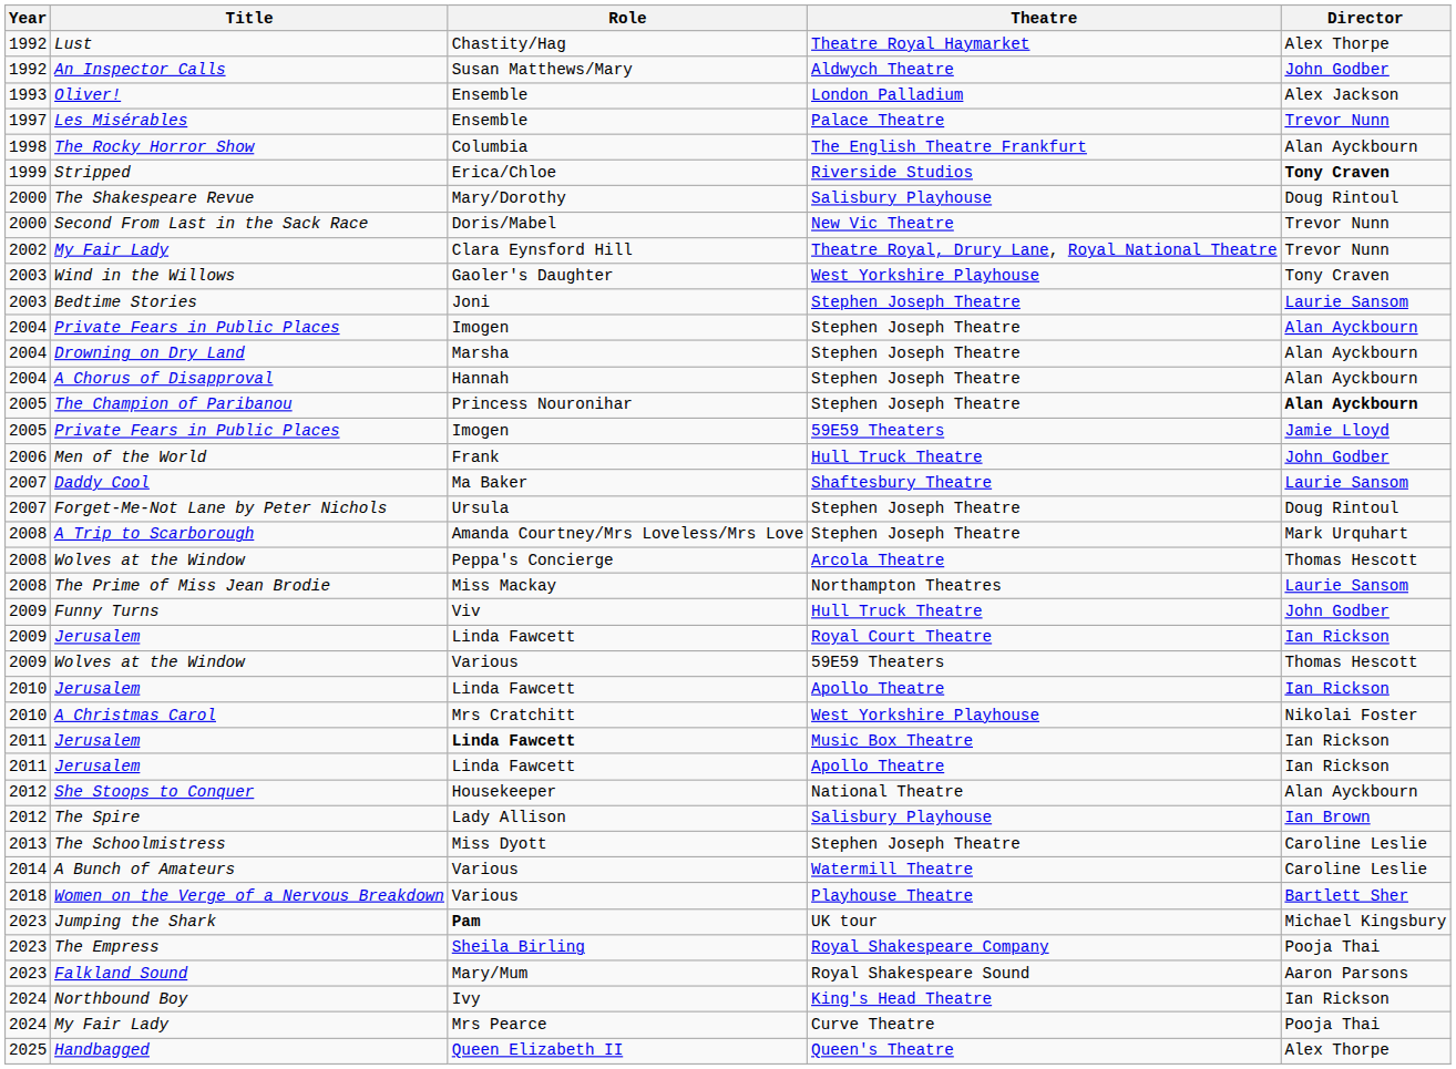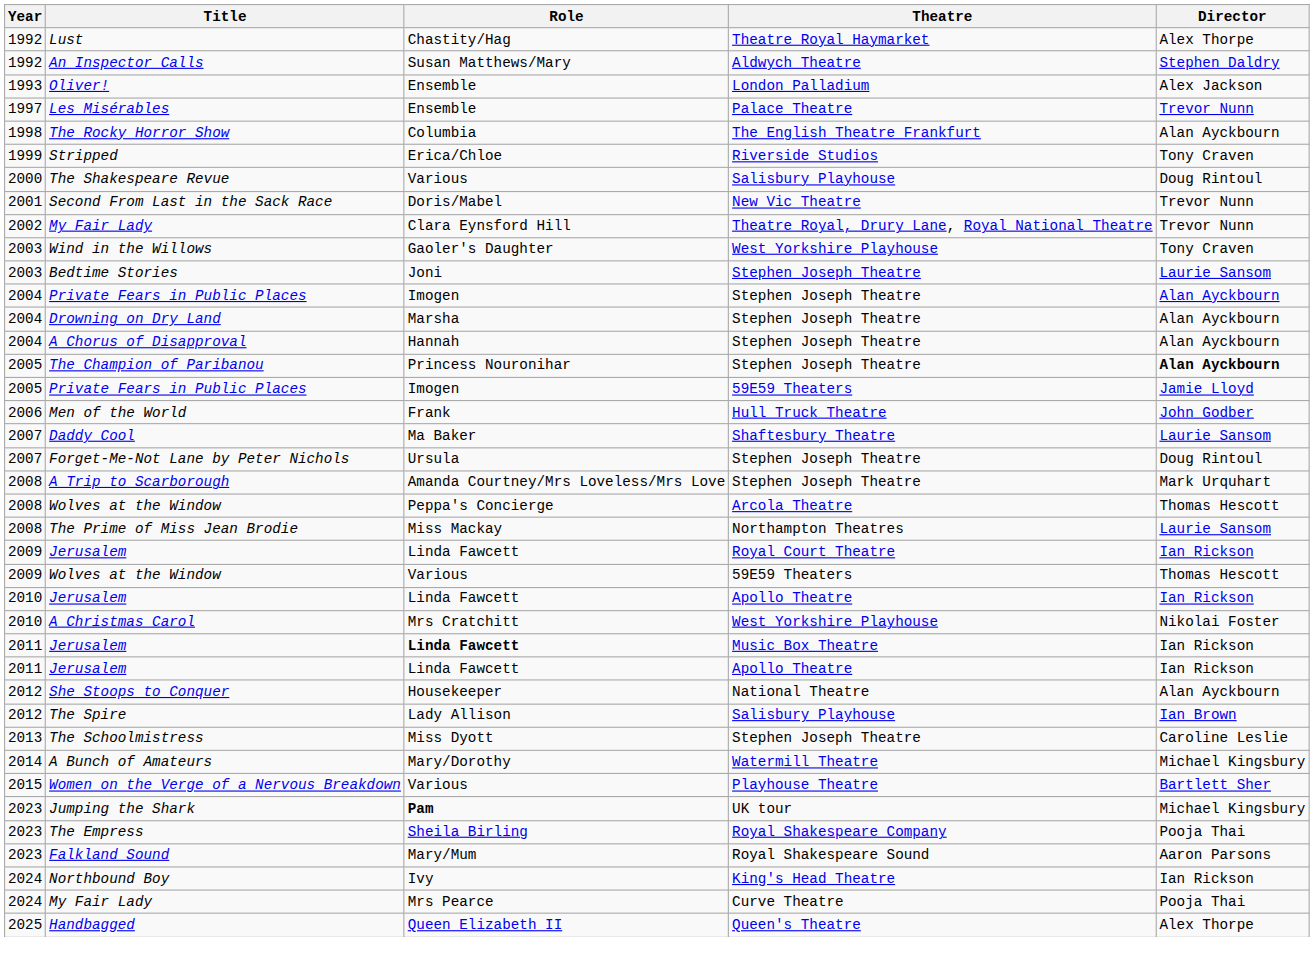 <table class="wikitable">
 <tr>
 <th>Year</th>
 <th>Title</th>
 <th>Role</th>
 <th>Theatre</th>
 <th>Director</th>
 </tr>
 <tr>
 <td>1992</td>
 <td><em>Lust</em></td>
 <td>Chastity/Hag</td>
 <td><a href='#'>Theatre Royal Haymarket</a></td>
 <td>Alex Thorpe</td>
 </tr>
 <tr>
 <td>1992</td>
 <td><em><a href='#'>An Inspector Calls</a></em></td>
 <td>Susan Matthews/Mary</td>
 <td><a href='#'>Aldwych Theatre</a></td>
-<td><a href='#'>John Godber</a></td>
+<td><a href='#'>Stephen Daldry</a></td>
 </tr>
 <tr>
 <td>1993</td>
 <td><em><a href='#'>Oliver!</a></em></td>
 <td>Ensemble</td>
 <td><a href='#'>London Palladium</a></td>
 <td>Alex Jackson</td>
 </tr>
 <tr>
 <td>1997</td>
 <td><em><a href='#'>Les Misérables</a></em></td>
 <td>Ensemble</td>
 <td><a href='#'>Palace Theatre</a></td>
 <td><a href='#'>Trevor Nunn</a></td>
 </tr>
 <tr>
 <td>1998</td>
 <td><em><a href='#'>The Rocky Horror Show</a></em></td>
 <td>Columbia</td>
 <td><a href='#'>The English Theatre Frankfurt</a></td>
 <td>Alan Ayckbourn</td>
 </tr>
 <tr>
 <td>1999</td>
 <td><em>Stripped</em></td>
 <td>Erica/Chloe</td>
 <td><a href='#'>Riverside Studios</a></td>
-<td><strong>Tony Craven</strong></td>
+<td>Tony Craven</td>
 </tr>
 <tr>
 <td>2000</td>
 <td><em>The Shakespeare Revue</em></td>
-<td>Mary/Dorothy</td>
+<td>Various</td>
 <td><a href='#'>Salisbury Playhouse</a></td>
 <td>Doug Rintoul</td>
 </tr>
 <tr>
-<td>2000</td>
+<td>2001</td>
 <td><em>Second From Last in the Sack Race</em></td>
 <td>Doris/Mabel</td>
 <td><a href='#'>New Vic Theatre</a></td>
 <td>Trevor Nunn</td>
 </tr>
 <tr>
 <td>2002</td>
 <td><em><a href='#'>My Fair Lady</a></em></td>
 <td>Clara Eynsford Hill</td>
 <td><a href='#'>Theatre Royal, Drury Lane</a>, <a href='#'>Royal National Theatre</a></td>
 <td>Trevor Nunn</td>
 </tr>
 <tr>
 <td>2003</td>
 <td><em>Wind in the Willows</em></td>
 <td>Gaoler's Daughter</td>
 <td><a href='#'>West Yorkshire Playhouse</a></td>
 <td>Tony Craven</td>
 </tr>
 <tr>
 <td>2003</td>
 <td><em>Bedtime Stories</em></td>
 <td>Joni</td>
 <td><a href='#'>Stephen Joseph Theatre</a></td>
 <td><a href='#'>Laurie Sansom</a></td>
 </tr>
 <tr>
 <td>2004</td>
 <td><em><a href='#'>Private Fears in Public Places</a></em></td>
 <td>Imogen</td>
 <td>Stephen Joseph Theatre</td>
 <td><a href='#'>Alan Ayckbourn</a></td>
 </tr>
 <tr>
 <td>2004</td>
 <td><em><a href='#'>Drowning on Dry Land</a></em></td>
 <td>Marsha</td>
 <td>Stephen Joseph Theatre</td>
 <td>Alan Ayckbourn</td>
 </tr>
 <tr>
 <td>2004</td>
 <td><em><a href='#'>A Chorus of Disapproval</a></em></td>
 <td>Hannah</td>
 <td>Stephen Joseph Theatre</td>
 <td>Alan Ayckbourn</td>
 </tr>
 <tr>
 <td>2005</td>
 <td><em><a href='#'>The Champion of Paribanou</a></em></td>
 <td>Princess Nouronihar</td>
 <td>Stephen Joseph Theatre</td>
 <td><strong>Alan Ayckbourn</strong></td>
 </tr>
 <tr>
 <td>2005</td>
 <td><em><a href='#'>Private Fears in Public Places</a></em></td>
 <td>Imogen</td>
 <td><a href='#'>59E59 Theaters</a></td>
 <td><a href='#'>Jamie Lloyd</a></td>
 </tr>
 <tr>
 <td>2006</td>
 <td><em>Men of the World</em></td>
 <td>Frank</td>
 <td><a href='#'>Hull Truck Theatre</a></td>
 <td><a href='#'>John Godber</a></td>
 </tr>
 <tr>
 <td>2007</td>
 <td><em><a href='#'>Daddy Cool</a></em></td>
 <td>Ma Baker</td>
 <td><a href='#'>Shaftesbury Theatre</a></td>
 <td><a href='#'>Laurie Sansom</a></td>
 </tr>
 <tr>
 <td>2007</td>
 <td><em>Forget-Me-Not Lane by Peter Nichols</em></td>
 <td>Ursula</td>
 <td>Stephen Joseph Theatre</td>
 <td>Doug Rintoul</td>
 </tr>
 <tr>
 <td>2008</td>
 <td><em><a href='#'>A Trip to Scarborough</a></em></td>
 <td>Amanda Courtney/Mrs Loveless/Mrs Love</td>
 <td>Stephen Joseph Theatre</td>
 <td>Mark Urquhart</td>
 </tr>
 <tr>
 <td>2008</td>
 <td><em>Wolves at the Window</em></td>
 <td>Peppa's Concierge</td>
 <td><a href='#'>Arcola Theatre</a></td>
 <td>Thomas Hescott</td>
 </tr>
 <tr>
 <td>2008</td>
 <td><em>The Prime of Miss Jean Brodie</em></td>
 <td>Miss Mackay</td>
 <td>Northampton Theatres</td>
 <td><a href='#'>Laurie Sansom</a></td>
 </tr>
 <tr>
 <td>2009</td>
-<td><em>Funny Turns</em></td>
-<td>Viv</td>
-<td><a href='#'>Hull Truck Theatre</a></td>
-<td><a href='#'>John Godber</a></td>
-</tr>
-<tr>
-<td>2009</td>
 <td><em><a href='#'>Jerusalem</a></em></td>
 <td>Linda Fawcett</td>
 <td><a href='#'>Royal Court Theatre</a></td>
 <td><a href='#'>Ian Rickson</a></td>
 </tr>
 <tr>
 <td>2009</td>
 <td><em>Wolves at the Window</em></td>
 <td>Various</td>
 <td>59E59 Theaters</td>
 <td>Thomas Hescott</td>
 </tr>
 <tr>
 <td>2010</td>
 <td><em><a href='#'>Jerusalem</a></em></td>
 <td>Linda Fawcett</td>
 <td><a href='#'>Apollo Theatre</a></td>
 <td><a href='#'>Ian Rickson</a></td>
 </tr>
 <tr>
 <td>2010</td>
 <td><em><a href='#'>A Christmas Carol</a></em></td>
 <td>Mrs Cratchitt</td>
 <td><a href='#'>West Yorkshire Playhouse</a></td>
 <td>Nikolai Foster</td>
 </tr>
 <tr>
 <td>2011</td>
 <td><em><a href='#'>Jerusalem</a></em></td>
 <td><strong>Linda Fawcett</strong></td>
 <td><a href='#'>Music Box Theatre</a></td>
 <td>Ian Rickson</td>
 </tr>
 <tr>
 <td>2011</td>
 <td><em><a href='#'>Jerusalem</a></em></td>
 <td>Linda Fawcett</td>
 <td><a href='#'>Apollo Theatre</a></td>
 <td>Ian Rickson</td>
 </tr>
 <tr>
 <td>2012</td>
 <td><em><a href='#'>She Stoops to Conquer</a></em></td>
 <td>Housekeeper</td>
 <td>National Theatre</td>
 <td>Alan Ayckbourn</td>
 </tr>
 <tr>
 <td>2012</td>
 <td><em>The Spire</em></td>
 <td>Lady Allison</td>
 <td><a href='#'>Salisbury Playhouse</a></td>
 <td><a href='#'>Ian Brown</a></td>
 </tr>
 <tr>
 <td>2013</td>
 <td><em>The Schoolmistress</em></td>
 <td>Miss Dyott</td>
 <td>Stephen Joseph Theatre</td>
 <td>Caroline Leslie</td>
 </tr>
 <tr>
 <td>2014</td>
 <td><em>A Bunch of Amateurs</em></td>
-<td>Various</td>
+<td>Mary/Dorothy</td>
 <td><a href='#'>Watermill Theatre</a></td>
-<td>Caroline Leslie</td>
+<td>Michael Kingsbury</td>
 </tr>
 <tr>
-<td>2018</td>
+<td>2015</td>
 <td><em><a href='#'>Women on the Verge of a Nervous Breakdown</a></em></td>
 <td>Various</td>
 <td><a href='#'>Playhouse Theatre</a></td>
 <td><a href='#'>Bartlett Sher</a></td>
 </tr>
 <tr>
 <td>2023</td>
 <td><em>Jumping the Shark</em></td>
 <td><strong>Pam</strong></td>
 <td>UK tour</td>
 <td>Michael Kingsbury</td>
 </tr>
 <tr>
 <td>2023</td>
 <td><em>The Empress</em></td>
 <td><a href='#'>Sheila Birling</a></td>
 <td><a href='#'>Royal Shakespeare Company</a></td>
 <td>Pooja Thai</td>
 </tr>
 <tr>
 <td>2023</td>
 <td><em><a href='#'>Falkland Sound</a></em></td>
 <td>Mary/Mum</td>
 <td>Royal Shakespeare Sound</td>
 <td>Aaron Parsons</td>
 </tr>
 <tr>
 <td>2024</td>
 <td><em>Northbound Boy</em></td>
 <td>Ivy</td>
 <td><a href='#'>King's Head Theatre</a></td>
 <td>Ian Rickson</td>
 </tr>
 <tr>
 <td>2024</td>
 <td><em>My Fair Lady</em></td>
 <td>Mrs Pearce</td>
 <td>Curve Theatre</td>
 <td>Pooja Thai</td>
 </tr>
 <tr>
 <td>2025</td>
 <td><em><a href='#'>Handbagged</a></em></td>
 <td><a href='#'>Queen Elizabeth II</a></td>
 <td><a href='#'>Queen's Theatre</a></td>
 <td>Alex Thorpe</td>
 </tr>
 </table>
